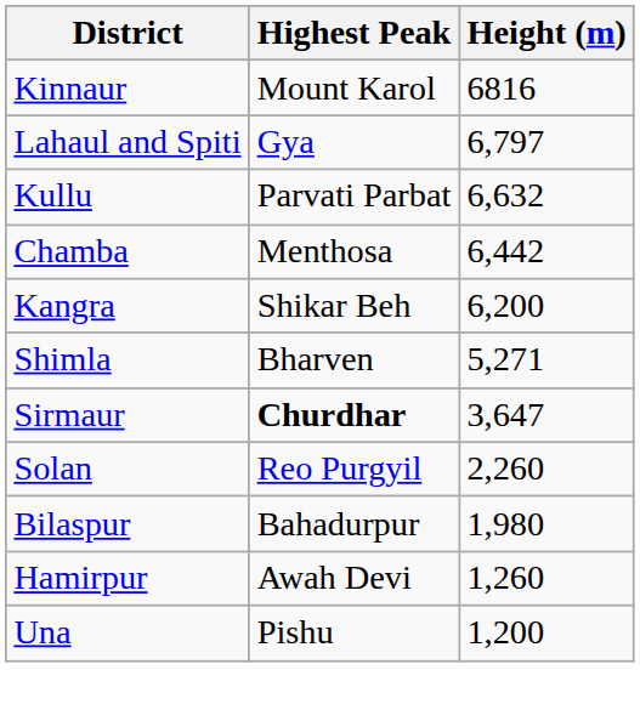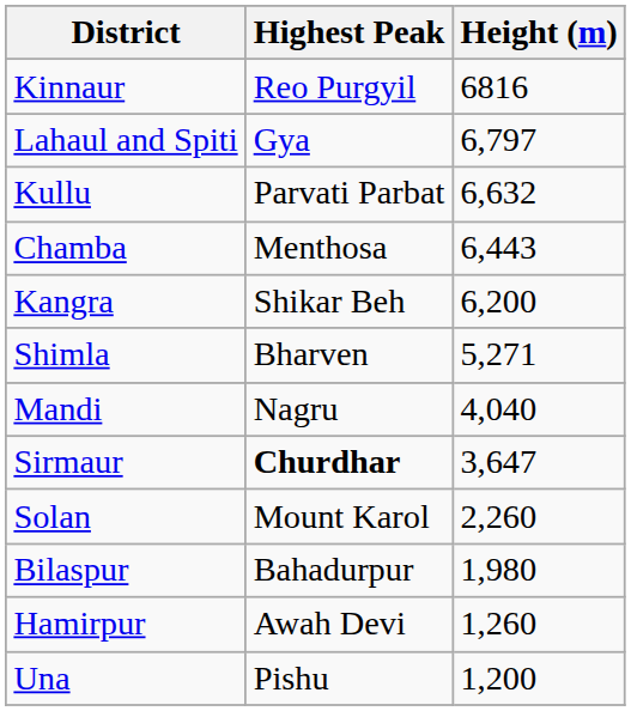 <table class="wikitable sortable" font=90%>
 <tr bgcolor="#CCCCCC">
 <th>District</th>
 <th>Highest Peak</th>
 <th>Height (<a href='#'>m</a>)</th>
 </tr>
 <tr>
 <td><a href='#'>Kinnaur</a></td>
-<td>Mount Karol</td>
+<td><a href='#'>Reo Purgyil</a></td>
 <td>6816</td>
 </tr>
 <tr>
 <td><a href='#'>Lahaul and Spiti</a></td>
 <td><a href='#'>Gya</a></td>
 <td>6,797</td>
 </tr>
 <tr>
 <td><a href='#'>Kullu</a></td>
 <td>Parvati Parbat</td>
 <td>6,632</td>
 </tr>
 <tr>
 <td><a href='#'>Chamba</a></td>
 <td>Menthosa</td>
-<td>6,442</td>
+<td>6,443</td>
 </tr>
 <tr>
 <td><a href='#'>Kangra</a></td>
 <td>Shikar Beh</td>
 <td>6,200</td>
 </tr>
 <tr>
 <td><a href='#'>Shimla</a></td>
 <td>Bharven</td>
 <td>5,271</td>
 </tr>
 <tr>
+<td><a href='#'>Mandi</a></td>
+<td>Nagru</td>
+<td>4,040</td>
+</tr>
+<tr>
 <td><a href='#'>Sirmaur</a></td>
 <td><strong>Churdhar</strong></td>
 <td>3,647</td>
 </tr>
 <tr>
 <td><a href='#'>Solan</a></td>
-<td><a href='#'>Reo Purgyil</a></td>
+<td>Mount Karol</td>
 <td>2,260</td>
 </tr>
 <tr>
 <td><a href='#'>Bilaspur</a></td>
 <td>Bahadurpur</td>
 <td>1,980</td>
 </tr>
 <tr>
 <td><a href='#'>Hamirpur</a></td>
 <td>Awah Devi</td>
 <td>1,260</td>
 </tr>
 <tr>
 <td><a href='#'>Una</a></td>
 <td>Pishu</td>
 <td>1,200</td>
 </tr>
 </table>
